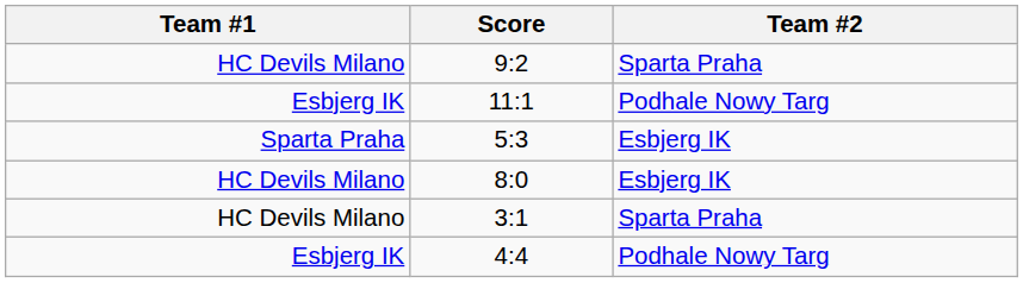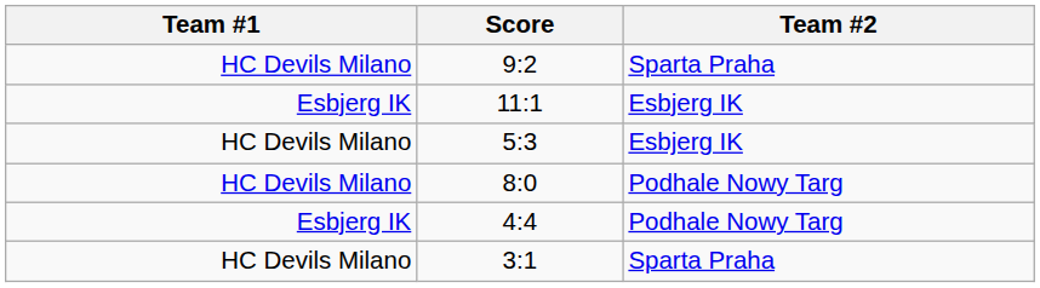 <table class="wikitable" style="text-align: center;">
 <tr>
 <th width=22%>Team #1</th>
 <th width=11%>Score</th>
 <th width=22%>Team #2</th>
 </tr>
 <tr>
 <td style="text-align: right;"><a href='#'>HC Devils Milano</a> </td>
 <td>9:2</td>
 <td style="text-align: left;"> <a href='#'>Sparta Praha</a></td>
 </tr>
 <tr>
 <td style="text-align: right;"><a href='#'>Esbjerg IK</a> </td>
 <td>11:1</td>
-<td style="text-align: left;"> <a href='#'>Podhale Nowy Targ</a></td>
+<td style="text-align: left;"> <a href='#'>Esbjerg IK</a></td>
 </tr>
 <tr>
-<td style="text-align: right;"><a href='#'>Sparta Praha</a> </td>
+<td style="text-align: right;">HC Devils Milano </td>
 <td>5:3</td>
 <td style="text-align: left;"> <a href='#'>Esbjerg IK</a></td>
 </tr>
 <tr>
 <td style="text-align: right;"><a href='#'>HC Devils Milano</a> </td>
 <td>8:0</td>
-<td style="text-align: left;"> <a href='#'>Esbjerg IK</a></td>
+<td style="text-align: left;"> <a href='#'>Podhale Nowy Targ</a></td>
+</tr>
+<tr>
+<td style="text-align: right;"><a href='#'>Esbjerg IK</a> </td>
+<td>4:4</td>
+<td style="text-align: left;"> <a href='#'>Podhale Nowy Targ</a></td>
 </tr>
 <tr>
 <td style="text-align: right;">HC Devils Milano </td>
 <td>3:1</td>
 <td style="text-align: left;"> <a href='#'>Sparta Praha</a></td>
 </tr>
-<tr>
-<td style="text-align: right;"><a href='#'>Esbjerg IK</a> </td>
-<td>4:4</td>
-<td style="text-align: left;"> <a href='#'>Podhale Nowy Targ</a></td>
-</tr>
 </table>
